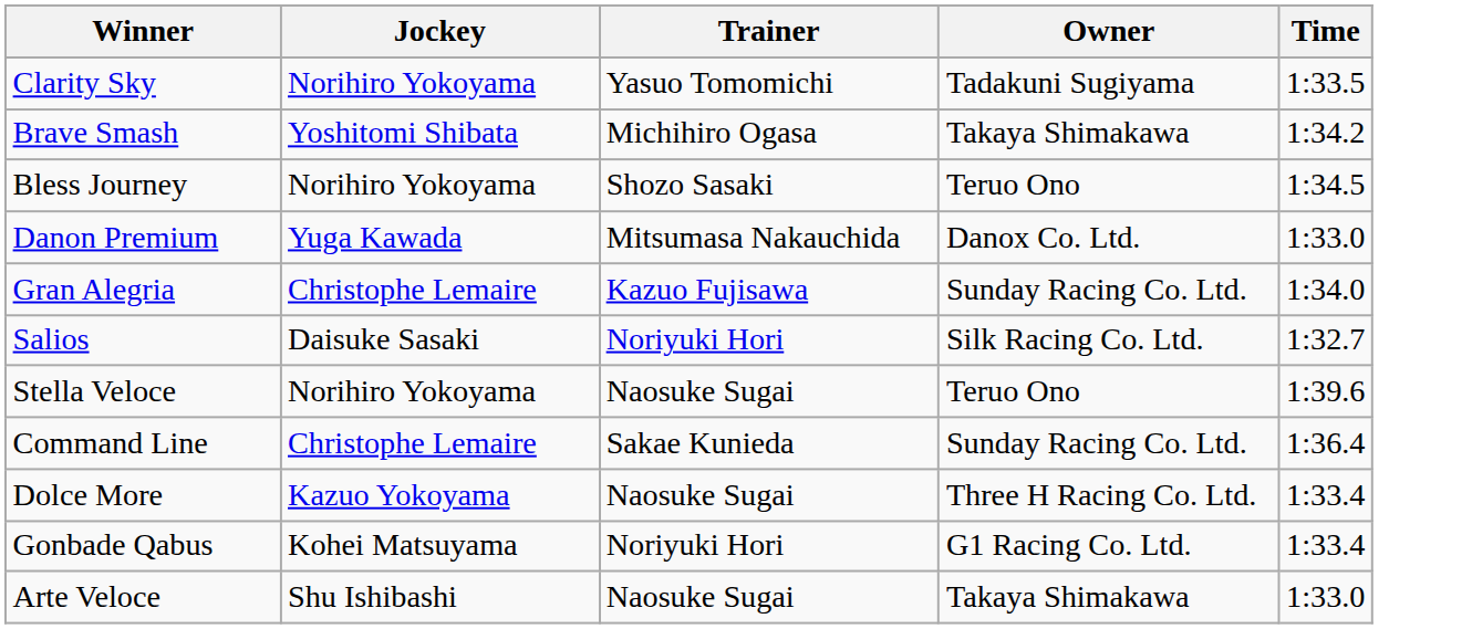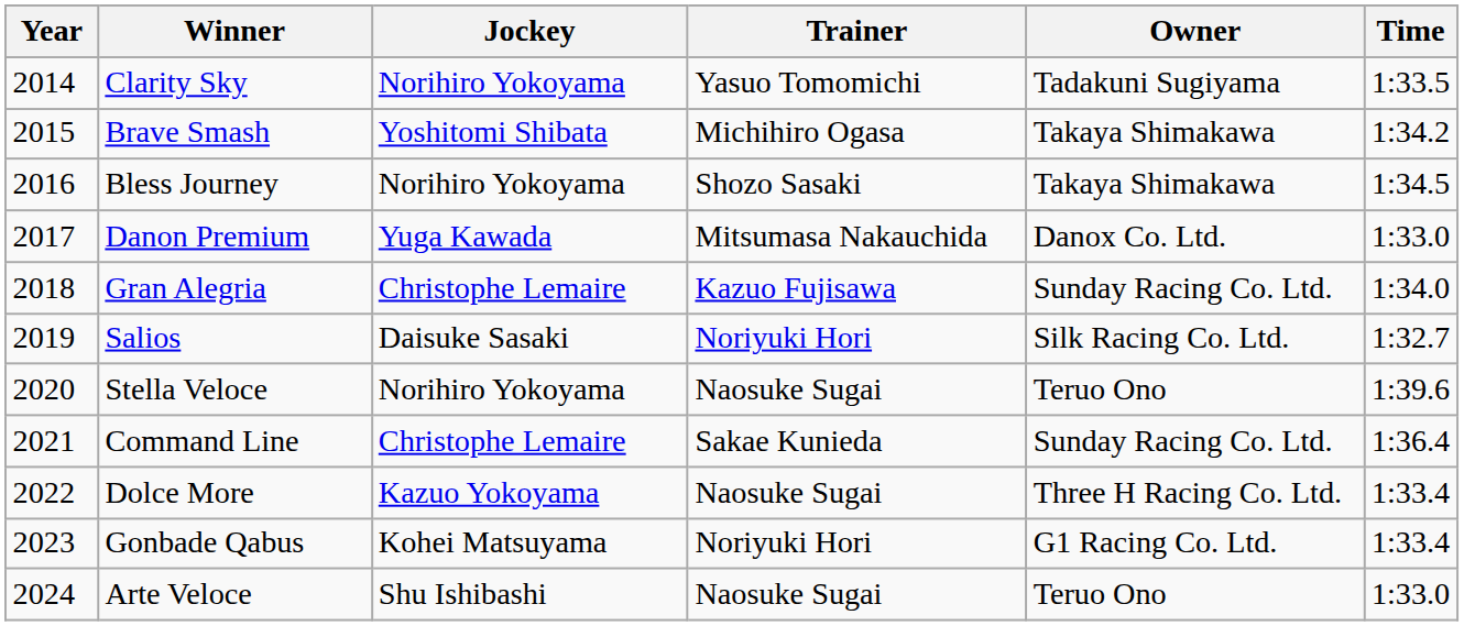 <table class="wikitable sortable" style="font-size:90%">
 <tr>
+<th width="36px">Year<br></th>
 <th width="120px">Winner<br></th>
 <th width="140px">Jockey<br></th>
 <th width="150px">Trainer<br></th>
 <th width="150px">Owner<br></th>
 <th>Time<br></th>
 </tr>
 <tr>
+<td>2014</td>
 <td><a href='#'>Clarity Sky</a></td>
 <td><a href='#'>Norihiro Yokoyama</a></td>
 <td>Yasuo Tomomichi</td>
 <td>Tadakuni Sugiyama</td>
 <td>1:33.5</td>
 </tr>
 <tr>
+<td>2015</td>
 <td><a href='#'>Brave Smash</a></td>
 <td><a href='#'>Yoshitomi Shibata</a></td>
 <td>Michihiro Ogasa</td>
 <td>Takaya Shimakawa</td>
 <td>1:34.2</td>
 </tr>
 <tr>
+<td>2016</td>
 <td>Bless Journey</td>
 <td>Norihiro Yokoyama</td>
 <td>Shozo Sasaki</td>
-<td>Teruo Ono</td>
+<td>Takaya Shimakawa</td>
 <td>1:34.5 </td>
 </tr>
 <tr>
+<td>2017</td>
 <td><a href='#'>Danon Premium</a></td>
 <td><a href='#'>Yuga Kawada</a></td>
 <td>Mitsumasa Nakauchida</td>
 <td>Danox Co. Ltd.</td>
 <td>1:33.0 </td>
 </tr>
 <tr>
+<td>2018</td>
 <td><a href='#'>Gran Alegria</a></td>
 <td><a href='#'>Christophe Lemaire</a></td>
 <td><a href='#'>Kazuo Fujisawa</a></td>
 <td>Sunday Racing Co. Ltd.</td>
 <td>1:34.0 </td>
 </tr>
 <tr>
+<td>2019</td>
 <td><a href='#'>Salios</a></td>
 <td>Daisuke Sasaki</td>
 <td><a href='#'>Noriyuki Hori</a></td>
 <td>Silk Racing Co. Ltd.</td>
 <td>1:32.7</td>
 </tr>
 <tr>
+<td>2020</td>
 <td>Stella Veloce</td>
 <td>Norihiro Yokoyama</td>
 <td>Naosuke Sugai</td>
 <td>Teruo Ono</td>
 <td>1:39.6</td>
 </tr>
 <tr>
+<td>2021</td>
 <td>Command Line</td>
 <td><a href='#'>Christophe Lemaire</a></td>
 <td>Sakae Kunieda</td>
 <td>Sunday Racing Co. Ltd.</td>
 <td>1:36.4</td>
 </tr>
 <tr>
+<td>2022</td>
 <td>Dolce More</td>
 <td><a href='#'>Kazuo Yokoyama</a></td>
 <td>Naosuke Sugai</td>
 <td>Three H Racing Co. Ltd.</td>
 <td>1:33.4</td>
 </tr>
 <tr>
+<td>2023</td>
 <td>Gonbade Qabus</td>
 <td>Kohei Matsuyama</td>
 <td>Noriyuki Hori</td>
 <td>G1 Racing Co. Ltd.</td>
 <td>1:33.4</td>
 </tr>
 <tr>
+<td>2024</td>
 <td>Arte Veloce</td>
 <td>Shu Ishibashi</td>
 <td>Naosuke Sugai</td>
-<td>Takaya Shimakawa</td>
+<td>Teruo Ono</td>
 <td>1:33.0</td>
 </tr>
 </table>
